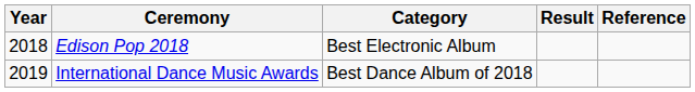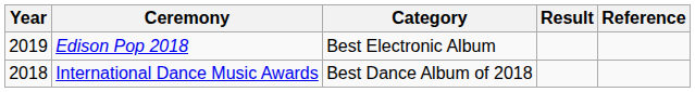 <table class="wikitable">
 <tr>
 <th>Year</th>
 <th>Ceremony</th>
 <th>Category</th>
 <th>Result</th>
 <th>Reference</th>
 </tr>
 <tr>
-<td>2018</td>
+<td>2019</td>
 <td><a href='#'><em>Edison Pop 2018</em></a></td>
 <td>Best Electronic Album</td>
 <td></td>
 <td></td>
 </tr>
 <tr>
-<td>2019</td>
+<td>2018</td>
 <td><a href='#'>International Dance Music Awards</a></td>
 <td>Best Dance Album of 2018</td>
 <td></td>
 <td></td>
 </tr>
 </table>
